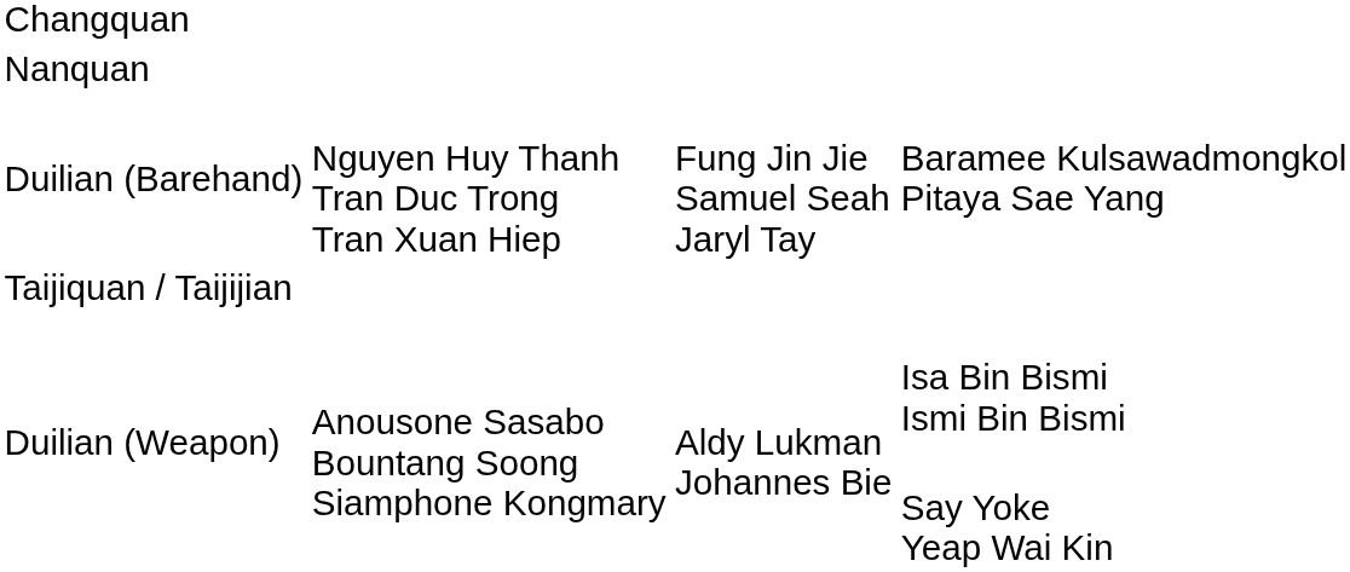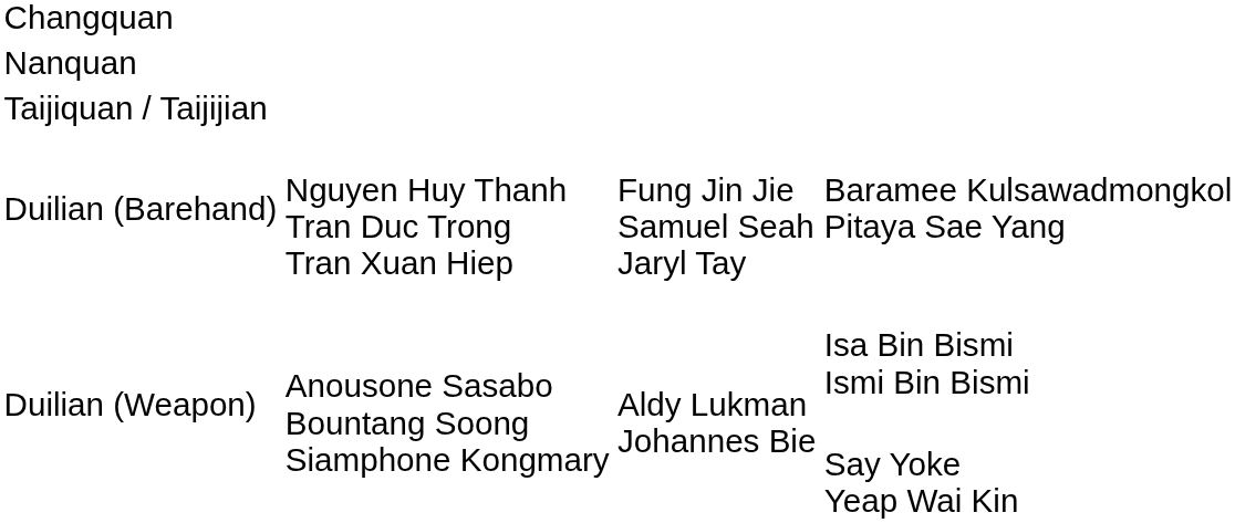 <table>
 <tr>
 <td>Changquan</td>
 <td></td>
 <td></td>
 <td></td>
 </tr>
 <tr>
 <td>Nanquan</td>
 <td></td>
 <td></td>
 <td></td>
 </tr>
 <tr>
+<td>Taijiquan / Taijijian</td>
+<td></td>
+<td></td>
+<td></td>
+</tr>
+<tr>
 <td>Duilian (Barehand)</td>
 <td><br>Nguyen Huy Thanh<br>Tran Duc Trong<br>Tran Xuan Hiep</td>
 <td><br>Fung Jin Jie<br>Samuel Seah<br>Jaryl Tay</td>
 <td valign="top"><br>Baramee Kulsawadmongkol<br>Pitaya Sae Yang</td>
-</tr>
-<tr>
-<td>Taijiquan / Taijijian</td>
-<td></td>
-<td></td>
-<td></td>
 </tr>
 <tr>
 <td rowspan=2>Duilian (Weapon)</td>
 <td rowspan=2><br>Anousone Sasabo<br>Bountang Soong<br>Siamphone Kongmary</td>
 <td rowspan=2><br>Aldy Lukman<br>Johannes Bie</td>
 <td><br>Isa Bin Bismi<br>Ismi Bin Bismi</td>
 </tr>
 <tr>
 <td><br>Say Yoke<br>Yeap Wai Kin</td>
 </tr>
 </table>
